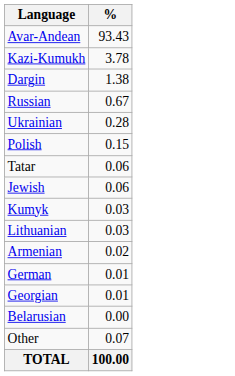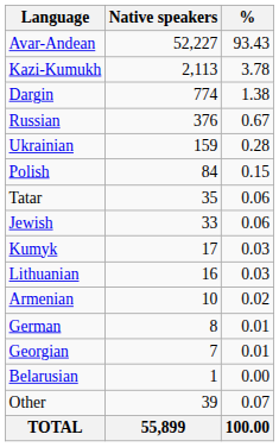 <table class="wikitable sortable">
 <tr>
 <th>Language</th>
+<th>Native speakers</th>
 <th>%</th>
 </tr>
 <tr>
 <td><a href='#'>Avar-Andean</a></td>
+<td align="right">52,227</td>
 <td align="right">93.43</td>
 </tr>
 <tr>
 <td><a href='#'>Kazi-Kumukh</a></td>
+<td align="right">2,113</td>
 <td align="right">3.78</td>
 </tr>
 <tr>
 <td><a href='#'>Dargin</a></td>
+<td align="right">774</td>
 <td align="right">1.38</td>
 </tr>
 <tr>
 <td><a href='#'>Russian</a></td>
+<td align="right">376</td>
 <td align="right">0.67</td>
 </tr>
 <tr>
 <td><a href='#'>Ukrainian</a></td>
+<td align="right">159</td>
 <td align="right">0.28</td>
 </tr>
 <tr>
 <td><a href='#'>Polish</a></td>
+<td align="right">84</td>
 <td align="right">0.15</td>
 </tr>
 <tr>
 <td>Tatar</td>
+<td align="right">35</td>
 <td align="right">0.06</td>
 </tr>
 <tr>
 <td><a href='#'>Jewish</a></td>
+<td align="right">33</td>
 <td align="right">0.06</td>
 </tr>
 <tr>
 <td><a href='#'>Kumyk</a></td>
+<td align="right">17</td>
 <td align="right">0.03</td>
 </tr>
 <tr>
 <td><a href='#'>Lithuanian</a></td>
+<td align="right">16</td>
 <td align="right">0.03</td>
 </tr>
 <tr>
 <td><a href='#'>Armenian</a></td>
+<td align="right">10</td>
 <td align="right">0.02</td>
 </tr>
 <tr>
 <td><a href='#'>German</a></td>
+<td align="right">8</td>
 <td align="right">0.01</td>
 </tr>
 <tr>
 <td><a href='#'>Georgian</a></td>
+<td align="right">7</td>
 <td align="right">0.01</td>
 </tr>
 <tr>
 <td><a href='#'>Belarusian</a></td>
+<td align="right">1</td>
 <td align="right">0.00</td>
 </tr>
 <tr>
 <td>Other</td>
+<td align="right">39</td>
 <td align="right">0.07</td>
 </tr>
 <tr>
 <th>TOTAL</th>
+<th>55,899</th>
 <th>100.00</th>
 </tr>
 </table>
